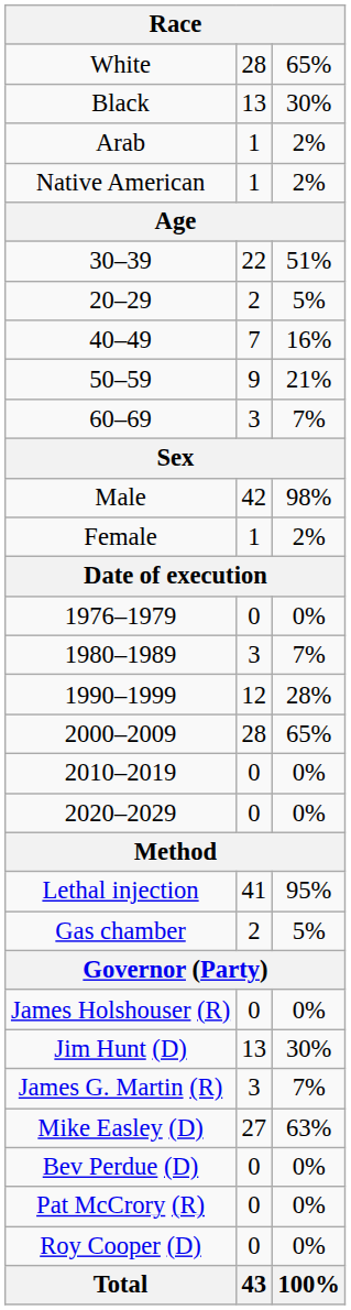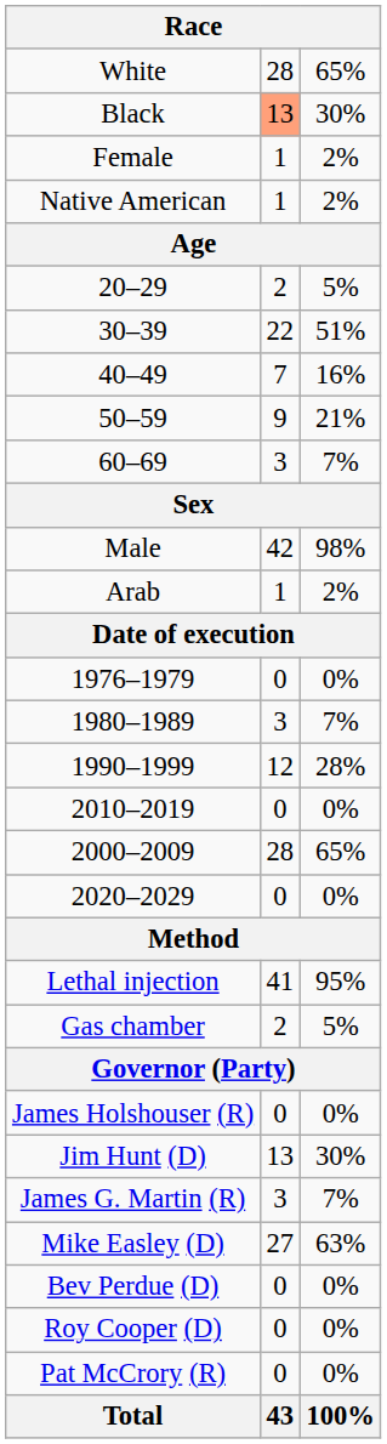 <table class="wikitable" style="text-align:center;">
 <tr>
 <th colspan="3">Race</th>
 </tr>
 <tr>
 <td>White</td>
 <td>28</td>
 <td>65%</td>
 </tr>
 <tr>
 <td>Black</td>
-<td>13</td>
+<td style="background: lightsalmon;">13</td>
 <td>30%</td>
 </tr>
 <tr>
-<td>Arab</td>
+<td>Female</td>
 <td>1</td>
 <td>2%</td>
 </tr>
 <tr>
 <td>Native American</td>
 <td>1</td>
 <td>2%</td>
 </tr>
 <tr>
 <th colspan="3">Age</th>
 </tr>
 <tr>
+<td>20–29</td>
+<td>2</td>
+<td>5%</td>
+</tr>
+<tr>
 <td>30–39</td>
 <td>22</td>
 <td>51%</td>
-</tr>
-<tr>
-<td>20–29</td>
-<td>2</td>
-<td>5%</td>
 </tr>
 <tr>
 <td>40–49</td>
 <td>7</td>
 <td>16%</td>
 </tr>
 <tr>
 <td>50–59</td>
 <td>9</td>
 <td>21%</td>
 </tr>
 <tr>
 <td>60–69</td>
 <td>3</td>
 <td>7%</td>
 </tr>
 <tr>
 <th colspan="3">Sex</th>
 </tr>
 <tr>
 <td>Male</td>
 <td>42</td>
 <td>98%</td>
 </tr>
 <tr>
-<td>Female</td>
+<td>Arab</td>
 <td>1</td>
 <td>2%</td>
 </tr>
 <tr>
 <th colspan="3">Date of execution</th>
 </tr>
 <tr>
 <td>1976–1979</td>
 <td>0</td>
 <td>0%</td>
 </tr>
 <tr>
 <td>1980–1989</td>
 <td>3</td>
 <td>7%</td>
 </tr>
 <tr>
 <td>1990–1999</td>
 <td>12</td>
 <td>28%</td>
 </tr>
 <tr>
+<td>2010–2019</td>
+<td>0</td>
+<td>0%</td>
+</tr>
+<tr>
 <td>2000–2009</td>
 <td>28</td>
 <td>65%</td>
-</tr>
-<tr>
-<td>2010–2019</td>
-<td>0</td>
-<td>0%</td>
 </tr>
 <tr>
 <td>2020–2029</td>
 <td>0</td>
 <td>0%</td>
 </tr>
 <tr>
 <th colspan="3">Method</th>
 </tr>
 <tr>
 <td><a href='#'>Lethal injection</a></td>
 <td>41</td>
 <td>95%</td>
 </tr>
 <tr>
 <td><a href='#'>Gas chamber</a></td>
 <td>2</td>
 <td>5%</td>
 </tr>
 <tr>
 <th colspan="3"><a href='#'>Governor</a> (<a href='#'>Party</a>)</th>
 </tr>
 <tr>
 <td><a href='#'>James Holshouser</a> <a href='#'>(R)</a></td>
 <td>0</td>
 <td>0%</td>
 </tr>
 <tr>
 <td><a href='#'>Jim Hunt</a> <a href='#'>(D)</a></td>
 <td>13</td>
 <td>30%</td>
 </tr>
 <tr>
 <td><a href='#'>James G. Martin</a> <a href='#'>(R)</a></td>
 <td>3</td>
 <td>7%</td>
 </tr>
 <tr>
 <td><a href='#'>Mike Easley</a> <a href='#'>(D)</a></td>
 <td>27</td>
 <td>63%</td>
 </tr>
 <tr>
 <td><a href='#'>Bev Perdue</a> <a href='#'>(D)</a></td>
 <td>0</td>
 <td>0%</td>
 </tr>
 <tr>
-<td><a href='#'>Pat McCrory</a> <a href='#'>(R)</a></td>
+<td><a href='#'>Roy Cooper</a> <a href='#'>(D)</a></td>
 <td>0</td>
 <td>0%</td>
 </tr>
 <tr>
-<td><a href='#'>Roy Cooper</a> <a href='#'>(D)</a></td>
+<td><a href='#'>Pat McCrory</a> <a href='#'>(R)</a></td>
 <td>0</td>
 <td>0%</td>
 </tr>
 <tr>
 <th>Total</th>
 <th>43</th>
 <th>100%</th>
 </tr>
 </table>
